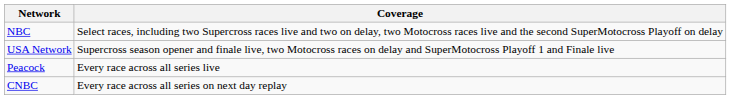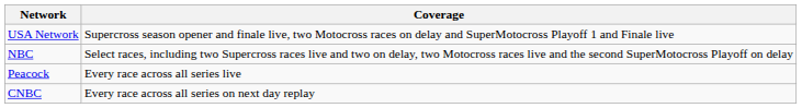 <table class="wikitable">
 <tr>
 <th>Network</th>
 <th>Coverage</th>
 </tr>
 <tr>
+<td><a href='#'>USA Network</a></td>
+<td>Supercross season opener and finale live, two Motocross races on delay and SuperMotocross Playoff 1 and Finale live</td>
+</tr>
+<tr>
 <td><a href='#'>NBC</a></td>
 <td>Select races, including two Supercross races live and two on delay, two Motocross races live and the second SuperMotocross Playoff on delay</td>
-</tr>
-<tr>
-<td><a href='#'>USA Network</a></td>
-<td>Supercross season opener and finale live, two Motocross races on delay and SuperMotocross Playoff 1 and Finale live</td>
 </tr>
 <tr>
 <td><a href='#'>Peacock</a></td>
 <td>Every race across all series live</td>
 </tr>
 <tr>
 <td><a href='#'>CNBC</a></td>
 <td>Every race across all series on next day replay</td>
 </tr>
 </table>
